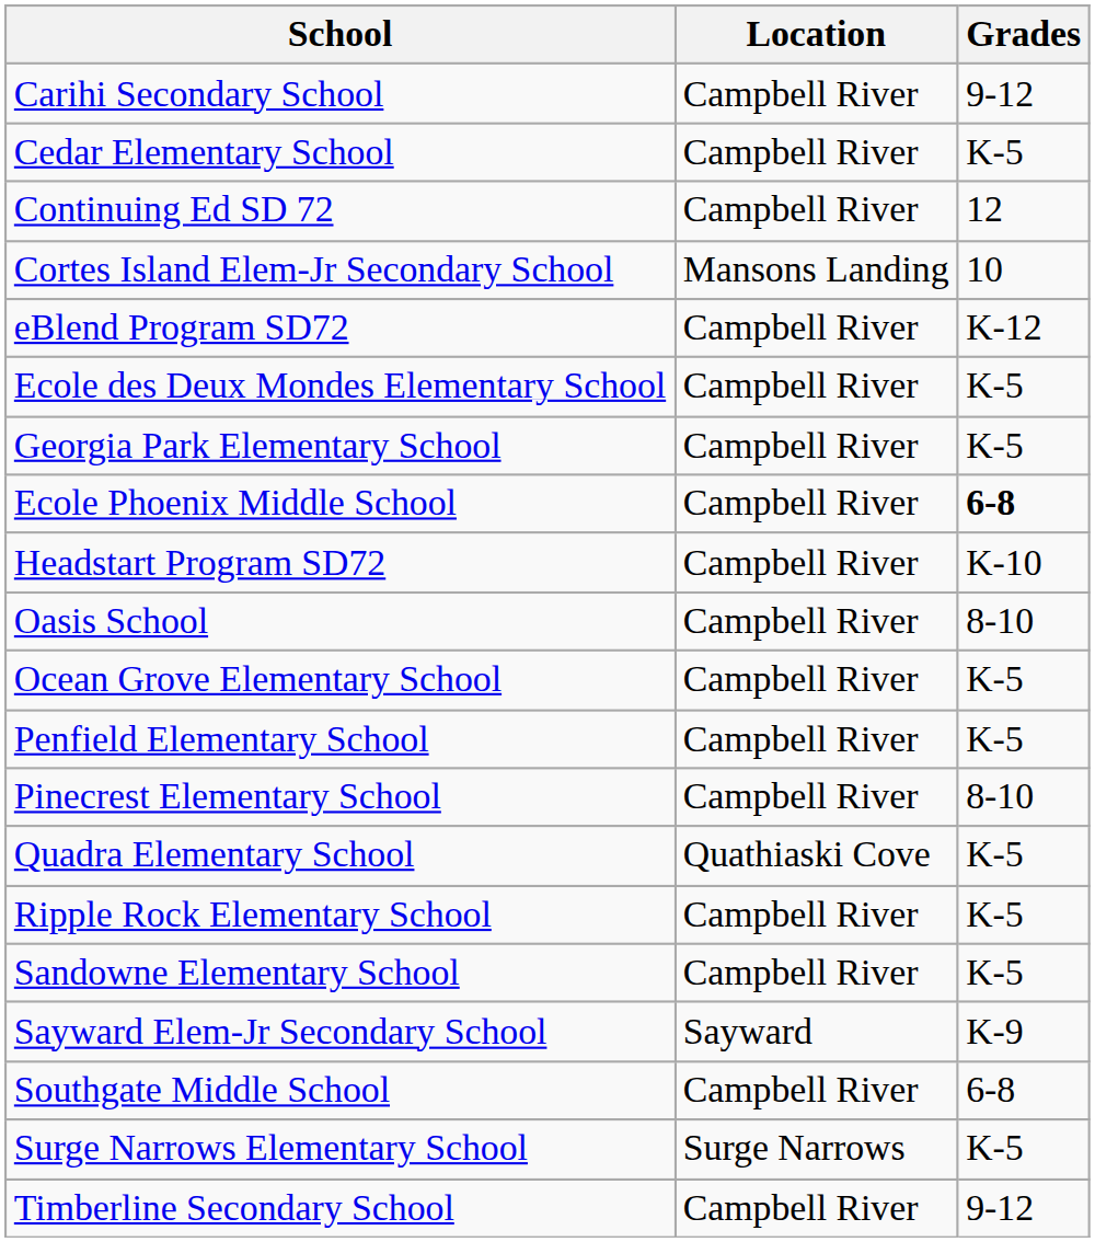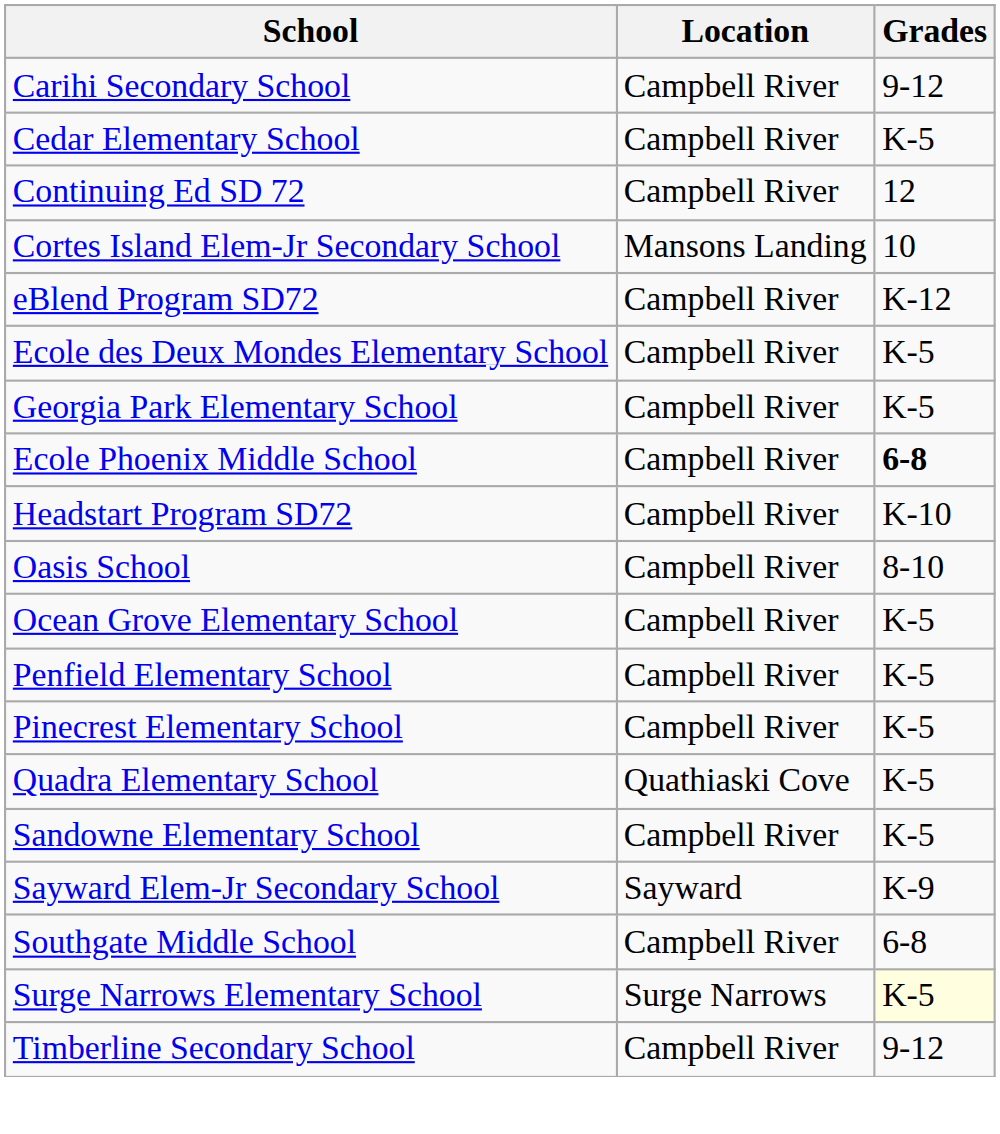 <table class="wikitable">
 <tr>
 <th>School</th>
 <th>Location</th>
 <th>Grades</th>
 </tr>
 <tr>
 <td><a href='#'>Carihi Secondary School</a></td>
 <td>Campbell River</td>
 <td>9-12</td>
 </tr>
 <tr>
 <td><a href='#'>Cedar Elementary School</a></td>
 <td>Campbell River</td>
 <td>K-5</td>
 </tr>
 <tr>
 <td><a href='#'>Continuing Ed SD 72</a></td>
 <td>Campbell River</td>
 <td>12</td>
 </tr>
 <tr>
 <td><a href='#'>Cortes Island Elem-Jr Secondary School</a></td>
 <td>Mansons Landing</td>
 <td>10</td>
 </tr>
 <tr>
 <td><a href='#'>eBlend Program SD72</a></td>
 <td>Campbell River</td>
 <td>K-12</td>
 </tr>
 <tr>
 <td><a href='#'>Ecole des Deux Mondes Elementary School</a></td>
 <td>Campbell River</td>
 <td>K-5</td>
 </tr>
 <tr>
 <td><a href='#'>Georgia Park Elementary School</a></td>
 <td>Campbell River</td>
 <td>K-5</td>
 </tr>
 <tr>
 <td><a href='#'>Ecole Phoenix Middle School</a></td>
 <td>Campbell River</td>
 <td><strong>6-8</strong></td>
 </tr>
 <tr>
 <td><a href='#'>Headstart Program SD72</a></td>
 <td>Campbell River</td>
 <td>K-10</td>
 </tr>
 <tr>
 <td><a href='#'>Oasis School</a></td>
 <td>Campbell River</td>
 <td>8-10</td>
 </tr>
 <tr>
 <td><a href='#'>Ocean Grove Elementary School</a></td>
 <td>Campbell River</td>
 <td>K-5</td>
 </tr>
 <tr>
 <td><a href='#'>Penfield Elementary School</a></td>
 <td>Campbell River</td>
 <td>K-5</td>
 </tr>
 <tr>
 <td><a href='#'>Pinecrest Elementary School</a></td>
 <td>Campbell River</td>
-<td>8-10</td>
+<td>K-5</td>
 </tr>
 <tr>
 <td><a href='#'>Quadra Elementary School</a></td>
 <td>Quathiaski Cove</td>
-<td>K-5</td>
-</tr>
-<tr>
-<td><a href='#'>Ripple Rock Elementary School</a></td>
-<td>Campbell River</td>
 <td>K-5</td>
 </tr>
 <tr>
 <td><a href='#'>Sandowne Elementary School</a></td>
 <td>Campbell River</td>
 <td>K-5</td>
 </tr>
 <tr>
 <td><a href='#'>Sayward Elem-Jr Secondary School</a></td>
 <td>Sayward</td>
 <td>K-9</td>
 </tr>
 <tr>
 <td><a href='#'>Southgate Middle School</a></td>
 <td>Campbell River</td>
 <td>6-8</td>
 </tr>
 <tr>
 <td><a href='#'>Surge Narrows Elementary School</a></td>
 <td>Surge Narrows</td>
-<td>K-5</td>
+<td style="background: lightyellow;">K-5</td>
 </tr>
 <tr>
 <td><a href='#'>Timberline Secondary School</a></td>
 <td>Campbell River</td>
 <td>9-12</td>
 </tr>
 </table>
